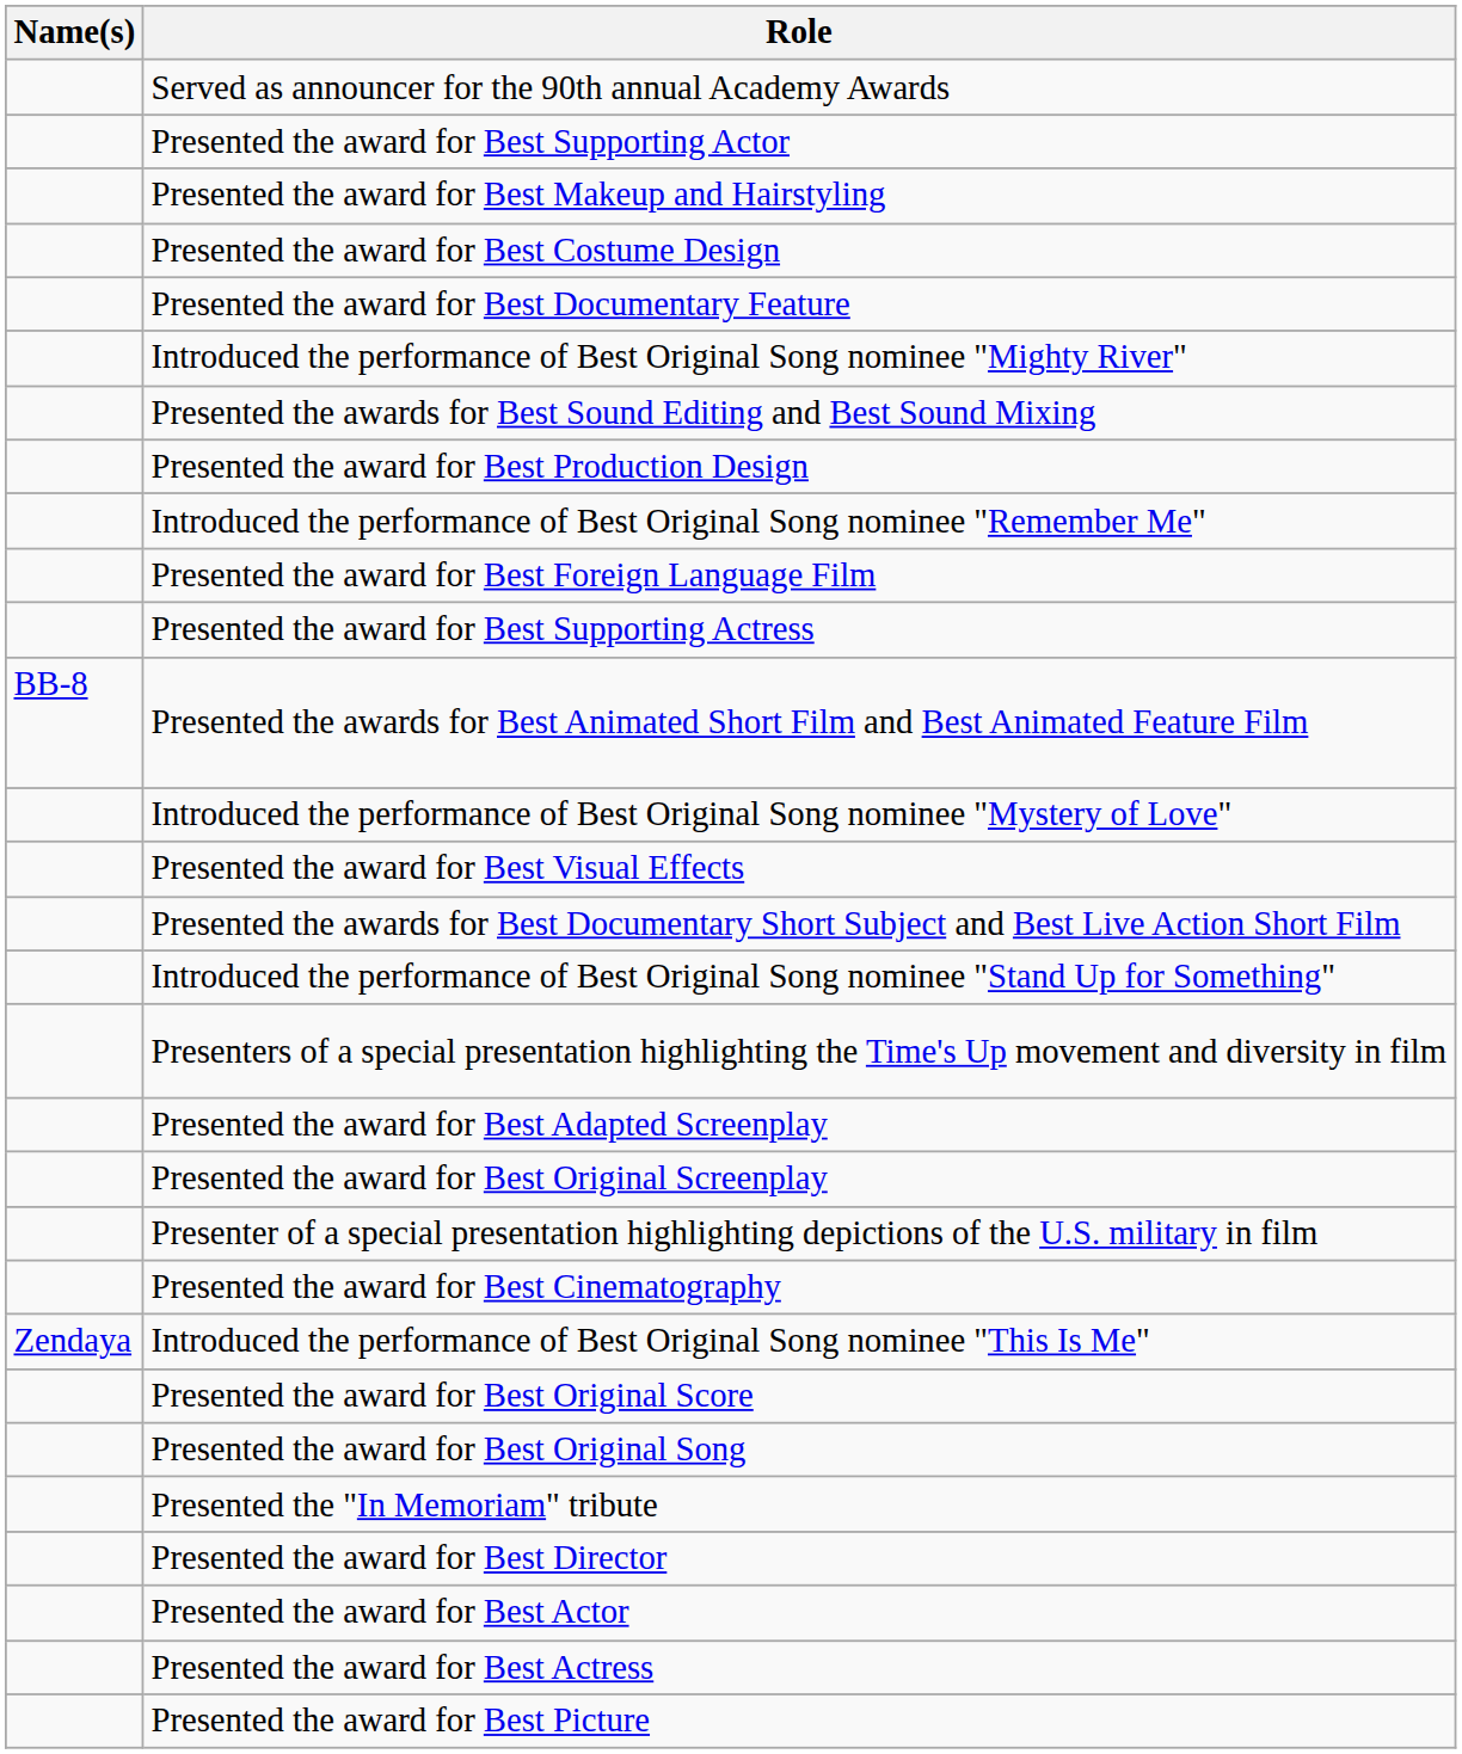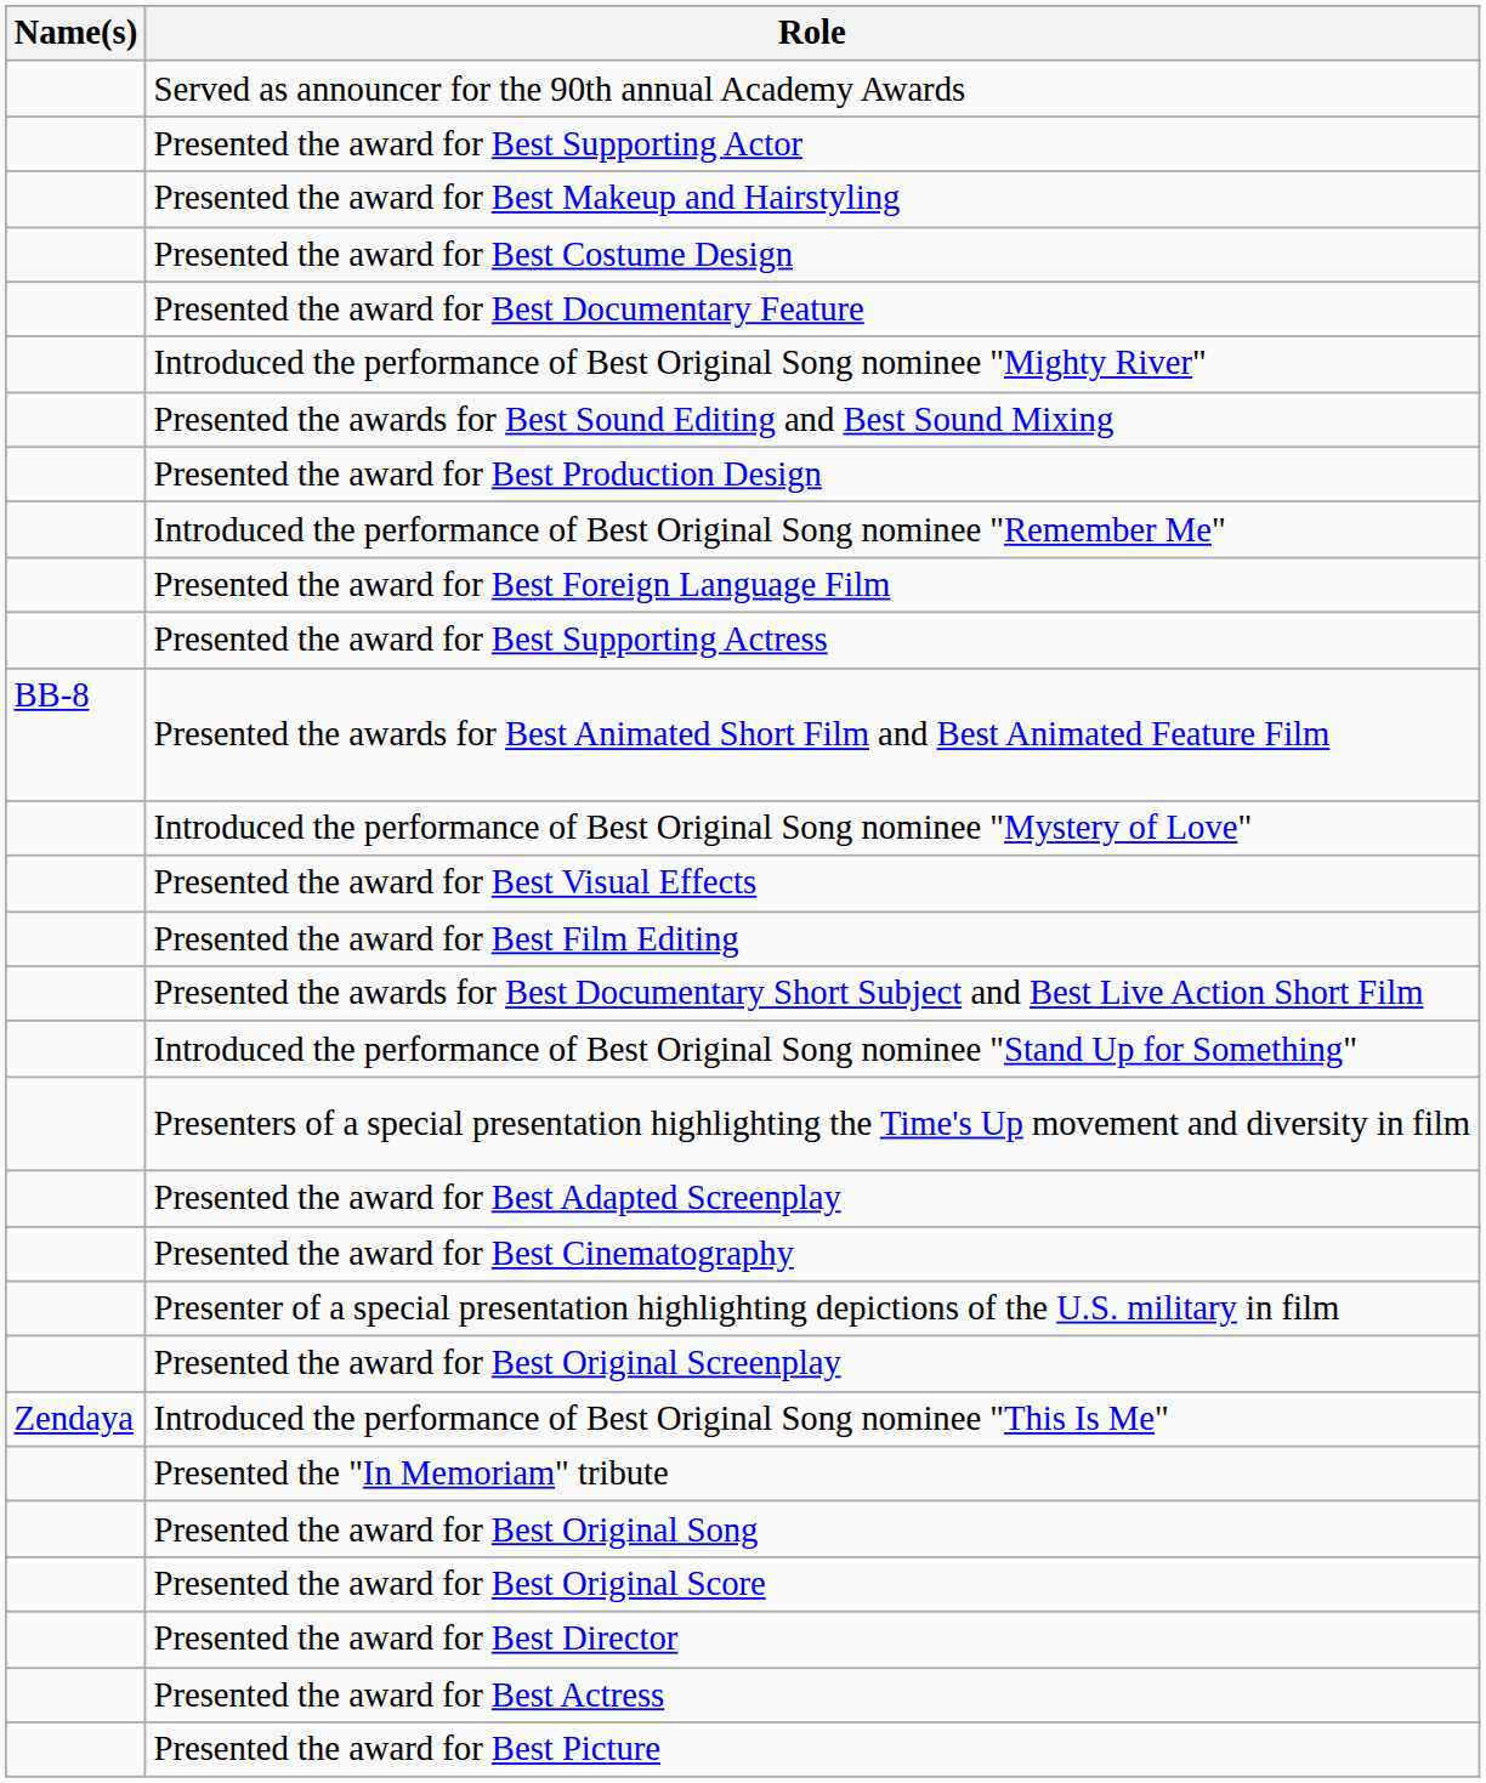 <table class="wikitable sortable">
 <tr>
 <th>Name(s)</th>
 <th>Role</th>
 </tr>
 <tr>
 <td></td>
 <td>Served as announcer for the 90th annual Academy Awards</td>
 </tr>
 <tr>
 <td></td>
 <td>Presented the award for <a href='#'>Best Supporting Actor</a></td>
 </tr>
 <tr>
 <td><br></td>
 <td>Presented the award for <a href='#'>Best Makeup and Hairstyling</a></td>
 </tr>
 <tr>
 <td></td>
 <td>Presented the award for <a href='#'>Best Costume Design</a></td>
 </tr>
 <tr>
 <td><br></td>
 <td>Presented the award for <a href='#'>Best Documentary Feature</a></td>
 </tr>
 <tr>
 <td></td>
 <td>Introduced the performance of Best Original Song nominee "<a href='#'>Mighty River</a>"</td>
 </tr>
 <tr>
 <td><br></td>
 <td>Presented the awards for <a href='#'>Best Sound Editing</a> and <a href='#'>Best Sound Mixing</a></td>
 </tr>
 <tr>
 <td><br></td>
 <td>Presented the award for <a href='#'>Best Production Design</a></td>
 </tr>
 <tr>
 <td></td>
 <td>Introduced the performance of Best Original Song nominee "<a href='#'>Remember Me</a>"</td>
 </tr>
 <tr>
 <td></td>
 <td>Presented the award for <a href='#'>Best Foreign Language Film</a></td>
 </tr>
 <tr>
 <td></td>
 <td>Presented the award for <a href='#'>Best Supporting Actress</a></td>
 </tr>
 <tr>
 <td><a href='#'>BB-8</a><br><br><br></td>
 <td>Presented the awards for <a href='#'>Best Animated Short Film</a> and <a href='#'>Best Animated Feature Film</a></td>
 </tr>
 <tr>
 <td></td>
 <td>Introduced the performance of Best Original Song nominee "<a href='#'>Mystery of Love</a>"</td>
 </tr>
 <tr>
 <td><br></td>
 <td>Presented the award for <a href='#'>Best Visual Effects</a></td>
 </tr>
 <tr>
+<td></td>
+<td>Presented the award for <a href='#'>Best Film Editing</a></td>
+</tr>
+<tr>
 <td><br></td>
 <td>Presented the awards for <a href='#'>Best Documentary Short Subject</a> and <a href='#'>Best Live Action Short Film</a></td>
 </tr>
 <tr>
 <td></td>
 <td>Introduced the performance of Best Original Song nominee "<a href='#'>Stand Up for Something</a>"</td>
 </tr>
 <tr>
 <td><br><br></td>
 <td>Presenters of a special presentation highlighting the <a href='#'>Time's Up</a> movement and diversity in film</td>
 </tr>
 <tr>
 <td><br></td>
 <td>Presented the award for <a href='#'>Best Adapted Screenplay</a></td>
 </tr>
 <tr>
 <td></td>
-<td>Presented the award for <a href='#'>Best Original Screenplay</a></td>
+<td>Presented the award for <a href='#'>Best Cinematography</a></td>
 </tr>
 <tr>
 <td></td>
 <td>Presenter of a special presentation highlighting depictions of the <a href='#'>U.S. military</a> in film</td>
 </tr>
 <tr>
 <td></td>
-<td>Presented the award for <a href='#'>Best Cinematography</a></td>
+<td>Presented the award for <a href='#'>Best Original Screenplay</a></td>
 </tr>
 <tr>
 <td><a href='#'>Zendaya</a></td>
 <td>Introduced the performance of Best Original Song nominee "<a href='#'>This Is Me</a>"</td>
 </tr>
 <tr>
 <td></td>
-<td>Presented the award for <a href='#'>Best Original Score</a></td>
+<td>Presented the "<a href='#'>In Memoriam</a>" tribute</td>
 </tr>
 <tr>
 <td><br></td>
 <td>Presented the award for <a href='#'>Best Original Song</a></td>
 </tr>
 <tr>
 <td></td>
-<td>Presented the "<a href='#'>In Memoriam</a>" tribute</td>
+<td>Presented the award for <a href='#'>Best Original Score</a></td>
 </tr>
 <tr>
 <td></td>
 <td>Presented the award for <a href='#'>Best Director</a></td>
-</tr>
-<tr>
-<td><br></td>
-<td>Presented the award for <a href='#'>Best Actor</a></td>
 </tr>
 <tr>
 <td><br></td>
 <td>Presented the award for <a href='#'>Best Actress</a></td>
 </tr>
 <tr>
 <td><br></td>
 <td>Presented the award for <a href='#'>Best Picture</a></td>
 </tr>
 </table>
